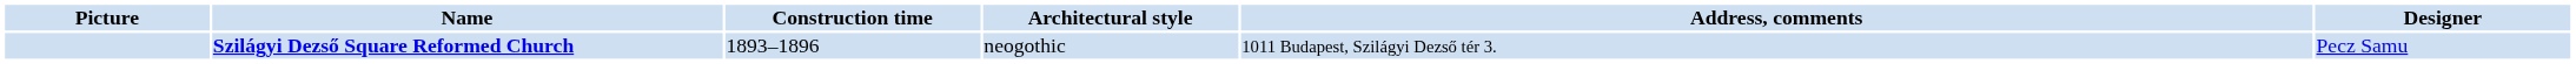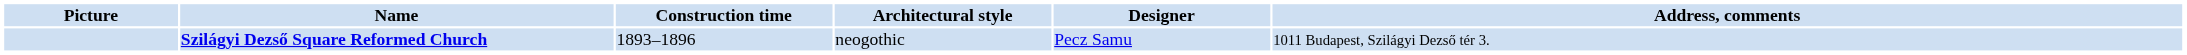 <table width="100%">
 <tr>
 <th bgcolor="#CEDFF2" width="8%">Picture</th>
 <th bgcolor="#CEDFF2" width="20%">Name</th>
 <th bgcolor="#CEDFF2" width="10%">Construction time</th>
 <th bgcolor="#CEDFF2" width="10%">Architectural style</th>
+<th bgcolor="#CEDFF2" width="10%">Designer</th>
 <th bgcolor="#CEDFF2" width="42%">Address, comments</th>
-<th bgcolor="#CEDFF2" width="10%">Designer</th>
 </tr>
 <tr>
 <td bgcolor="#CEDFF2"></td>
 <td bgcolor="#CEDFF2"><strong><a href='#'>Szilágyi Dezső Square Reformed Church</a></strong></td>
 <td bgcolor="#CEDFF2">1893–1896</td>
 <td bgcolor="#CEDFF2">neogothic</td>
+<td bgcolor="#CEDFF2"><a href='#'>Pecz Samu</a></td>
 <td bgcolor="#CEDFF2"><small>1011 Budapest, Szilágyi Dezső tér 3.</small></td>
-<td bgcolor="#CEDFF2"><a href='#'>Pecz Samu</a></td>
 </tr>
 </table>
